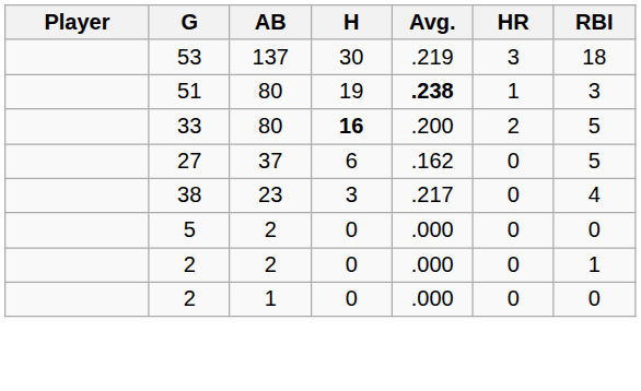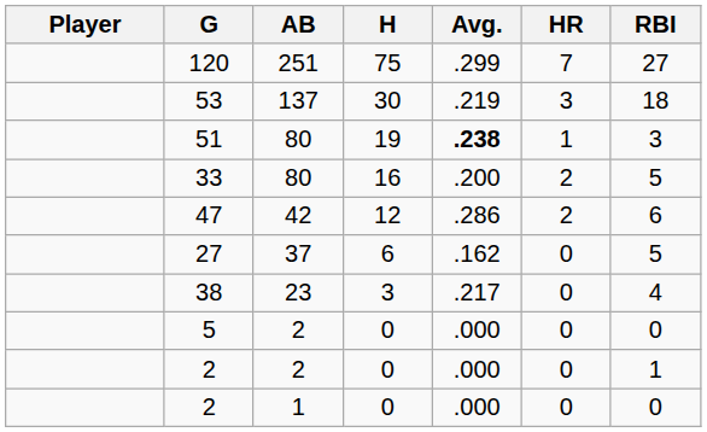 <table class="wikitable sortable">
 <tr>
 <th bgcolor="#DDDDFF" width="16%">Player</th>
 <th bgcolor="#DDDDFF" width="9%">G</th>
 <th bgcolor="#DDDDFF" width="9%">AB</th>
 <th bgcolor="#DDDDFF" width="9%">H</th>
 <th bgcolor="#DDDDFF" width="9%">Avg.</th>
 <th bgcolor="#DDDDFF" width="9%">HR</th>
 <th bgcolor="#DDDDFF" width="9%">RBI</th>
+</tr>
+<tr align="center">
+<td></td>
+<td>120</td>
+<td>251</td>
+<td>75</td>
+<td>.299</td>
+<td>7</td>
+<td>27</td>
 </tr>
 <tr align="center">
 <td></td>
 <td>53</td>
 <td>137</td>
 <td>30</td>
 <td>.219</td>
 <td>3</td>
 <td>18</td>
 </tr>
 <tr align="center">
 <td></td>
 <td>51</td>
 <td>80</td>
 <td>19</td>
 <td><strong>.238</strong></td>
 <td>1</td>
 <td>3</td>
 </tr>
 <tr align="center">
 <td></td>
 <td>33</td>
 <td>80</td>
-<td><strong>16</strong></td>
+<td>16</td>
 <td>.200</td>
 <td>2</td>
 <td>5</td>
+</tr>
+<tr align="center">
+<td></td>
+<td>47</td>
+<td>42</td>
+<td>12</td>
+<td>.286</td>
+<td>2</td>
+<td>6</td>
 </tr>
 <tr align="center">
 <td></td>
 <td>27</td>
 <td>37</td>
 <td>6</td>
 <td>.162</td>
 <td>0</td>
 <td>5</td>
 </tr>
 <tr align="center">
 <td></td>
 <td>38</td>
 <td>23</td>
 <td>3</td>
 <td>.217</td>
 <td>0</td>
 <td>4</td>
 </tr>
 <tr align="center">
 <td></td>
 <td>5</td>
 <td>2</td>
 <td>0</td>
 <td>.000</td>
 <td>0</td>
 <td>0</td>
 </tr>
 <tr align="center">
 <td></td>
 <td>2</td>
 <td>2</td>
 <td>0</td>
 <td>.000</td>
 <td>0</td>
 <td>1</td>
 </tr>
 <tr align="center">
 <td></td>
 <td>2</td>
 <td>1</td>
 <td>0</td>
 <td>.000</td>
 <td>0</td>
 <td>0</td>
 </tr>
 </table>
